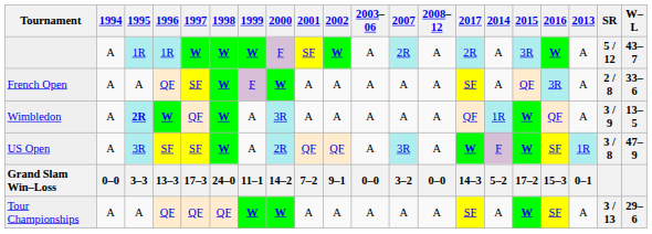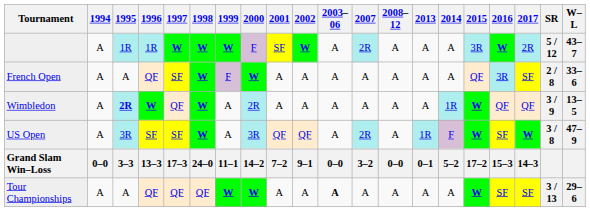 <table class=wikitable style=text-align:center;font-size:97%>
 <tr>
 <th>Tournament</th>
 <th><a href='#'>1994</a></th>
 <th><a href='#'>1995</a></th>
 <th><a href='#'>1996</a></th>
 <th><a href='#'>1997</a></th>
 <th><a href='#'>1998</a></th>
 <th><a href='#'>1999</a></th>
 <th><a href='#'>2000</a></th>
 <th><a href='#'>2001</a></th>
 <th><a href='#'>2002</a></th>
 <th><a href='#'>2003</a>–<a href='#'>06</a></th>
 <th><a href='#'>2007</a></th>
 <th><a href='#'>2008</a>–<a href='#'>12</a></th>
-<th><a href='#'>2017</a></th>
+<th><a href='#'>2013</a></th>
 <th><a href='#'>2014</a></th>
 <th><a href='#'>2015</a></th>
 <th><a href='#'>2016</a></th>
-<th><a href='#'>2013</a></th>
+<th><a href='#'>2017</a></th>
 <th>SR</th>
 <th>W–L</th>
 </tr>
 <tr>
 <td style="background:#efefef; text-align:left;"></td>
 <td>A</td>
 <td bgcolor=afeeee><a href='#'>1R</a></td>
 <td bgcolor=afeeee><a href='#'>1R</a></td>
 <td bgcolor=lime><strong><a href='#'>W</a></strong></td>
 <td bgcolor=lime><strong><a href='#'>W</a></strong></td>
 <td bgcolor=lime><strong><a href='#'>W</a></strong></td>
 <td bgcolor=thistle><a href='#'>F</a></td>
 <td bgcolor=yellow><a href='#'>SF</a></td>
 <td bgcolor=lime><strong><a href='#'>W</a></strong></td>
 <td>A</td>
 <td bgcolor=afeeee><a href='#'>2R</a></td>
 <td>A</td>
-<td bgcolor=afeeee><a href='#'>2R</a></td>
+<td>A</td>
 <td>A</td>
 <td bgcolor=afeeee><a href='#'>3R</a></td>
 <td bgcolor=lime><strong><a href='#'>W</a></strong></td>
-<td>A</td>
+<td bgcolor=afeeee><a href='#'>2R</a></td>
 <th>5 / 12</th>
 <th>43–7</th>
 </tr>
 <tr>
 <td style="background:#efefef; text-align:left;"><a href='#'>French Open</a></td>
 <td>A</td>
 <td>A</td>
 <td bgcolor=ffebcd><a href='#'>QF</a></td>
 <td bgcolor=yellow><a href='#'>SF</a></td>
 <td bgcolor=lime><strong><a href='#'>W</a></strong></td>
 <td bgcolor=thistle><a href='#'>F</a></td>
 <td bgcolor=lime><strong><a href='#'>W</a></strong></td>
 <td>A</td>
 <td>A</td>
 <td>A</td>
 <td>A</td>
 <td>A</td>
-<td bgcolor=yellow><a href='#'>SF</a></td>
+<td>A</td>
 <td>A</td>
 <td bgcolor=ffebcd><a href='#'>QF</a></td>
 <td bgcolor=afeeee><a href='#'>3R</a></td>
-<td>A</td>
+<td bgcolor=yellow><a href='#'>SF</a></td>
 <th>2 / 8</th>
 <th>33–6</th>
 </tr>
 <tr>
 <td style="background:#efefef; text-align:left;"><a href='#'>Wimbledon</a></td>
 <td>A</td>
 <td bgcolor=afeeee><strong><a href='#'>2R</a></strong></td>
 <td bgcolor=lime><strong><a href='#'>W</a></strong></td>
 <td bgcolor=ffebcd><a href='#'>QF</a></td>
 <td bgcolor=lime><strong><a href='#'>W</a></strong></td>
 <td>A</td>
-<td bgcolor=afeeee><a href='#'>3R</a></td>
+<td bgcolor=afeeee><a href='#'>2R</a></td>
 <td>A</td>
 <td>A</td>
 <td>A</td>
 <td>A</td>
 <td>A</td>
-<td bgcolor=ffebcd><a href='#'>QF</a></td>
+<td>A</td>
 <td bgcolor=afeeee><a href='#'>1R</a></td>
 <td bgcolor=lime><strong><a href='#'>W</a></strong></td>
 <td bgcolor=ffebcd><a href='#'>QF</a></td>
-<td>A</td>
+<td bgcolor=ffebcd><a href='#'>QF</a></td>
 <th>3 / 9</th>
 <th>13–5</th>
 </tr>
 <tr>
 <td style="background:#efefef; text-align:left;"><a href='#'>US Open</a></td>
 <td>A</td>
 <td bgcolor=afeeee><a href='#'>3R</a></td>
 <td bgcolor=yellow><a href='#'>SF</a></td>
 <td bgcolor=yellow><a href='#'>SF</a></td>
 <td bgcolor=lime><strong><a href='#'>W</a></strong></td>
 <td>A</td>
-<td bgcolor=afeeee><a href='#'>2R</a></td>
+<td bgcolor=afeeee><a href='#'>3R</a></td>
 <td bgcolor=ffebcd><a href='#'>QF</a></td>
 <td bgcolor=ffebcd><a href='#'>QF</a></td>
 <td>A</td>
-<td bgcolor=afeeee><a href='#'>3R</a></td>
+<td bgcolor=afeeee><a href='#'>2R</a></td>
 <td>A</td>
-<td bgcolor=lime><strong><a href='#'>W</a></strong></td>
+<td bgcolor=afeeee><a href='#'>1R</a></td>
 <td bgcolor=thistle><a href='#'>F</a></td>
 <td bgcolor=lime><strong><a href='#'>W</a></strong></td>
 <td bgcolor=yellow><a href='#'>SF</a></td>
-<td bgcolor=afeeee><a href='#'>1R</a></td>
+<td bgcolor=lime><strong><a href='#'>W</a></strong></td>
 <th>3 / 8</th>
 <th>47–9</th>
 </tr>
 <tr>
 <th style=text-align:left>Grand Slam Win–Loss</th>
 <th>0–0</th>
 <th>3–3</th>
 <th>13–3</th>
 <th>17–3</th>
 <th>24–0</th>
 <th>11–1</th>
 <th>14–2</th>
 <th>7–2</th>
 <th>9–1</th>
 <th>0–0</th>
 <th>3–2</th>
 <th>0–0</th>
-<th>14–3</th>
+<th>0–1</th>
 <th>5–2</th>
 <th>17–2</th>
 <th>15–3</th>
-<th>0–1</th>
+<th>14–3</th>
 <th></th>
 <th></th>
 </tr>
 <tr>
 <td style="background:#efefef; text-align:left;"><a href='#'>Tour Championships</a></td>
 <td>A</td>
 <td>A</td>
 <td bgcolor=ffebcd><a href='#'>QF</a></td>
 <td bgcolor=ffebcd><a href='#'>QF</a></td>
 <td bgcolor=ffebcd><a href='#'>QF</a></td>
 <td bgcolor=lime><strong><a href='#'>W</a></strong></td>
 <td bgcolor=lime><strong><a href='#'>W</a></strong></td>
 <td>A</td>
 <td>A</td>
+<td><strong>A</strong></td>
 <td>A</td>
 <td>A</td>
 <td>A</td>
-<td bgcolor=yellow><a href='#'>SF</a></td>
 <td>A</td>
 <td bgcolor=lime><strong><a href='#'>W</a></strong></td>
 <td bgcolor=yellow><a href='#'>SF</a></td>
-<td>A</td>
+<td bgcolor=yellow><a href='#'>SF</a></td>
 <th>3 / 13</th>
 <th>29–6</th>
 </tr>
 </table>
